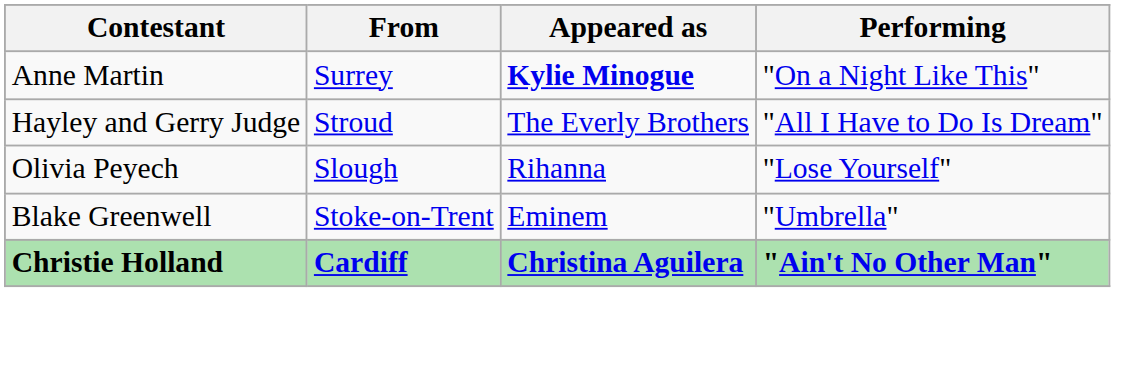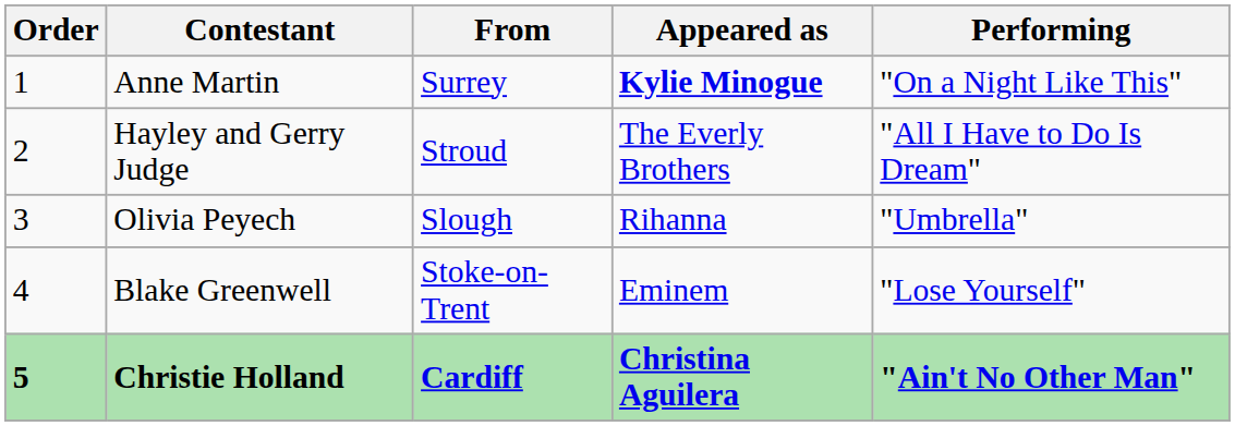 <table class="wikitable">
 <tr>
+<th>Order</th>
 <th>Contestant</th>
 <th>From</th>
 <th>Appeared as</th>
 <th>Performing</th>
 </tr>
 <tr>
+<td>1</td>
 <td>Anne Martin</td>
 <td><a href='#'>Surrey</a></td>
 <td><strong><a href='#'>Kylie Minogue</a></strong></td>
 <td>"<a href='#'>On a Night Like This</a>"</td>
 </tr>
 <tr>
+<td>2</td>
 <td>Hayley and Gerry Judge</td>
 <td><a href='#'>Stroud</a></td>
 <td><a href='#'>The Everly Brothers</a></td>
 <td>"<a href='#'>All I Have to Do Is Dream</a>"</td>
 </tr>
 <tr>
+<td>3</td>
 <td>Olivia Peyech</td>
 <td><a href='#'>Slough</a></td>
 <td><a href='#'>Rihanna</a></td>
-<td>"<a href='#'>Lose Yourself</a>"</td>
+<td>"<a href='#'>Umbrella</a>"</td>
 </tr>
 <tr>
+<td>4</td>
 <td>Blake Greenwell</td>
 <td><a href='#'>Stoke-on-Trent</a></td>
 <td><a href='#'>Eminem</a></td>
-<td>"<a href='#'>Umbrella</a>"</td>
+<td>"<a href='#'>Lose Yourself</a>"</td>
 </tr>
 <tr style="background:#ACE1AF;">
+<td><strong>5</strong></td>
 <td><strong>Christie Holland</strong></td>
 <td><strong><a href='#'>Cardiff</a></strong></td>
 <td><strong><a href='#'>Christina Aguilera</a></strong></td>
 <td><strong>"<a href='#'>Ain't No Other Man</a>"</strong></td>
 </tr>
 </table>
